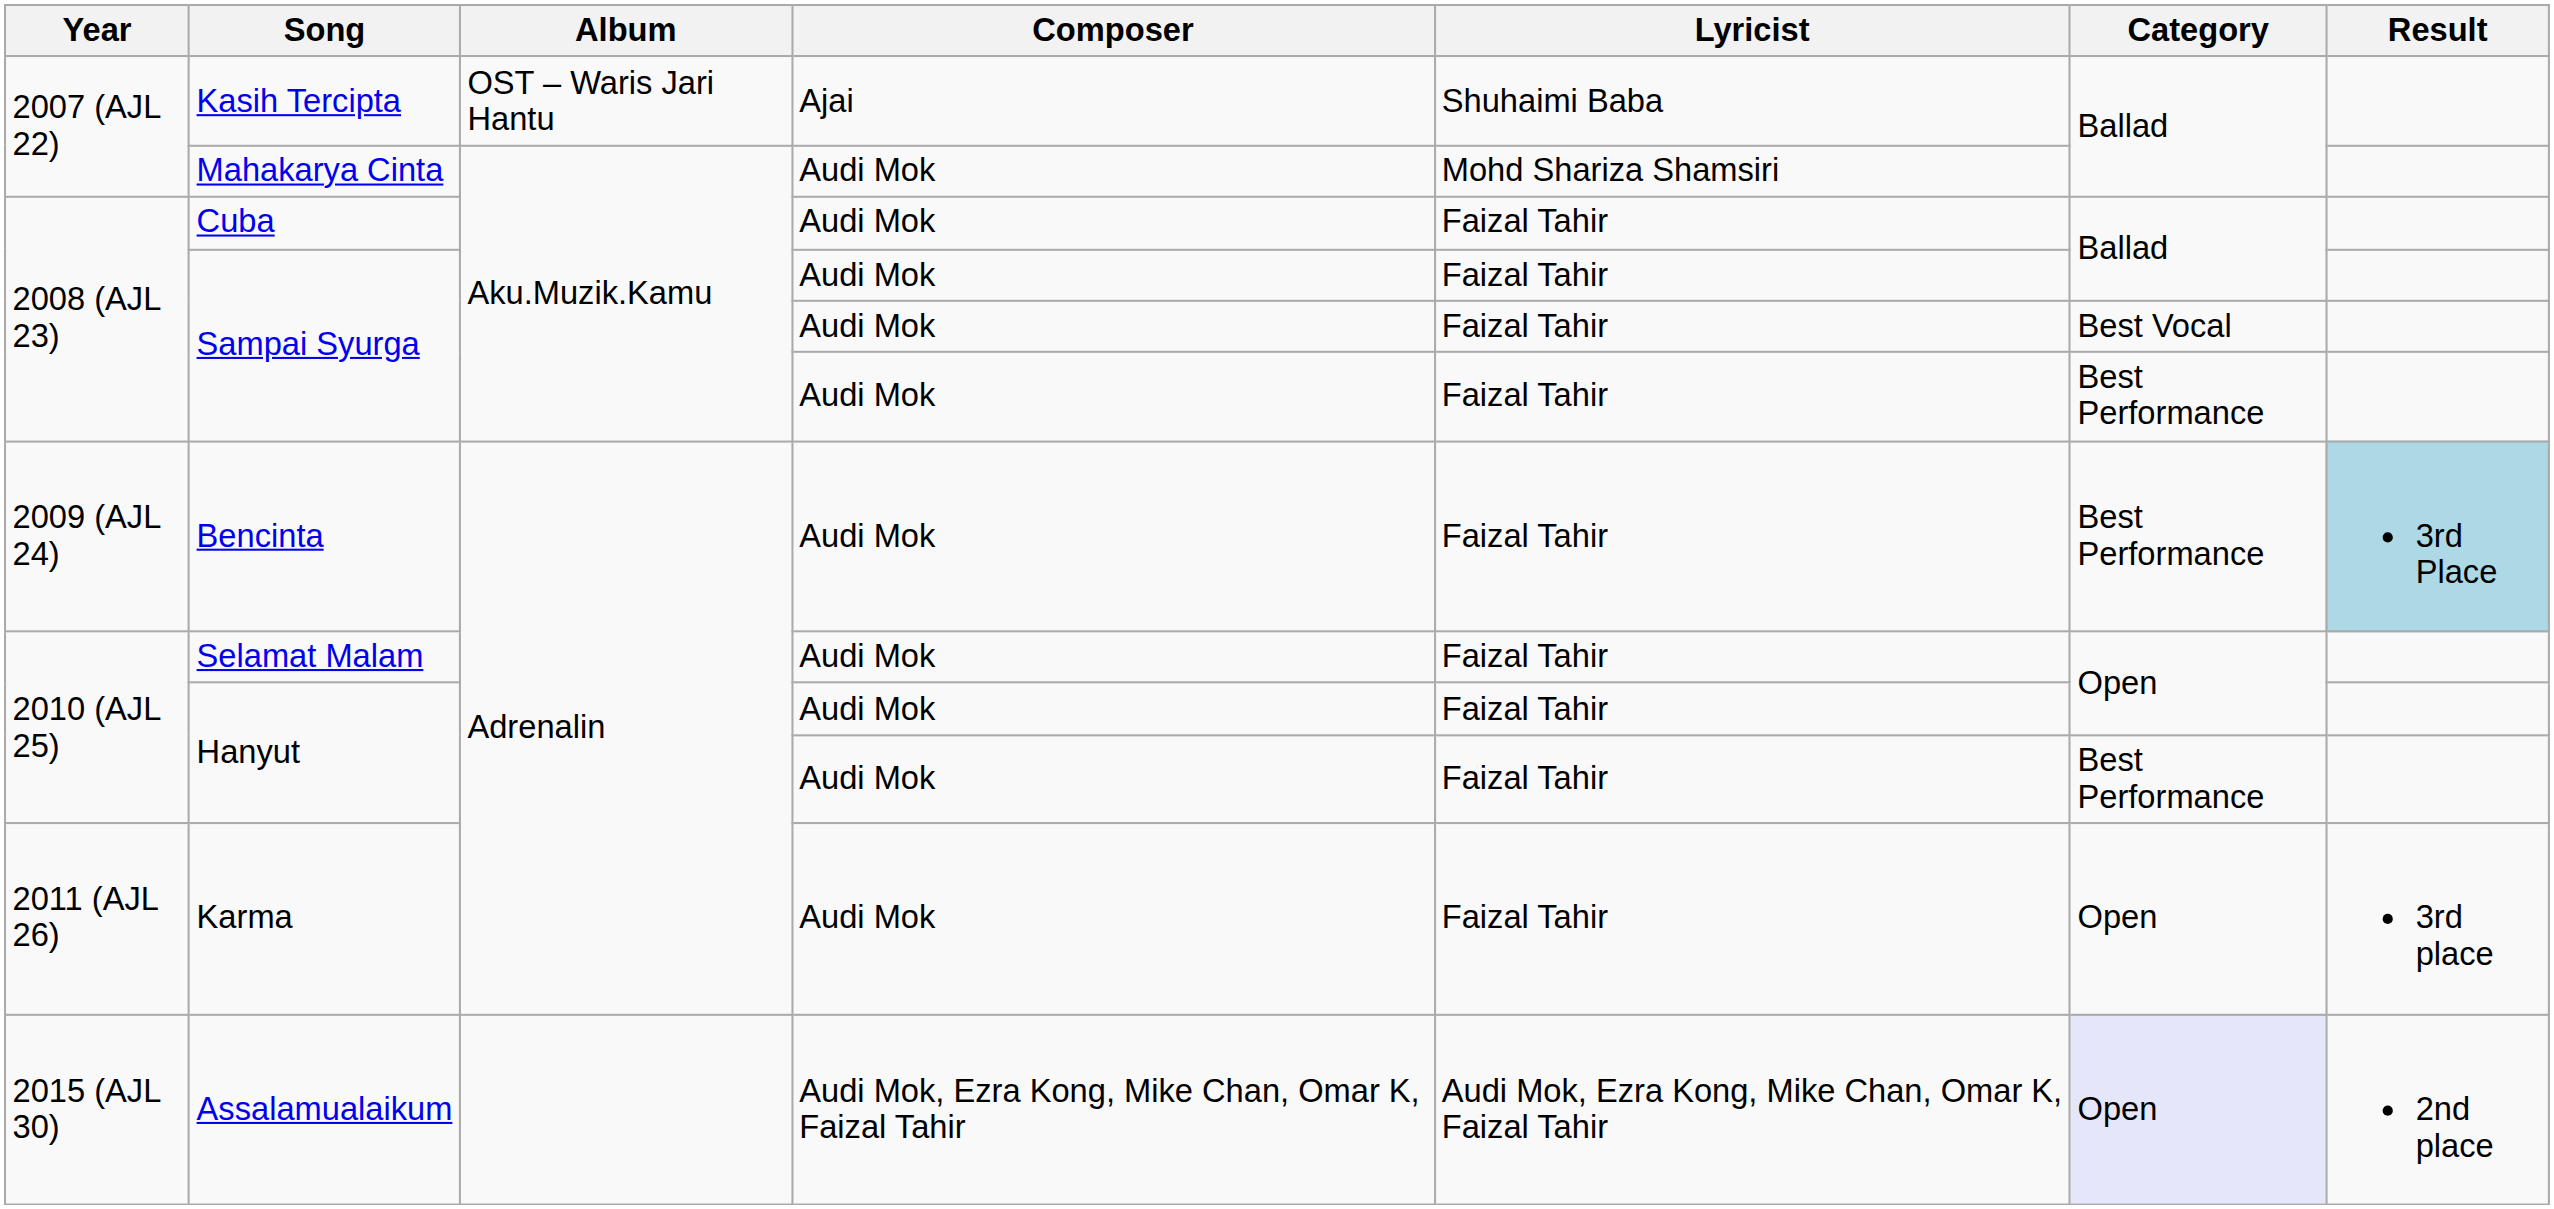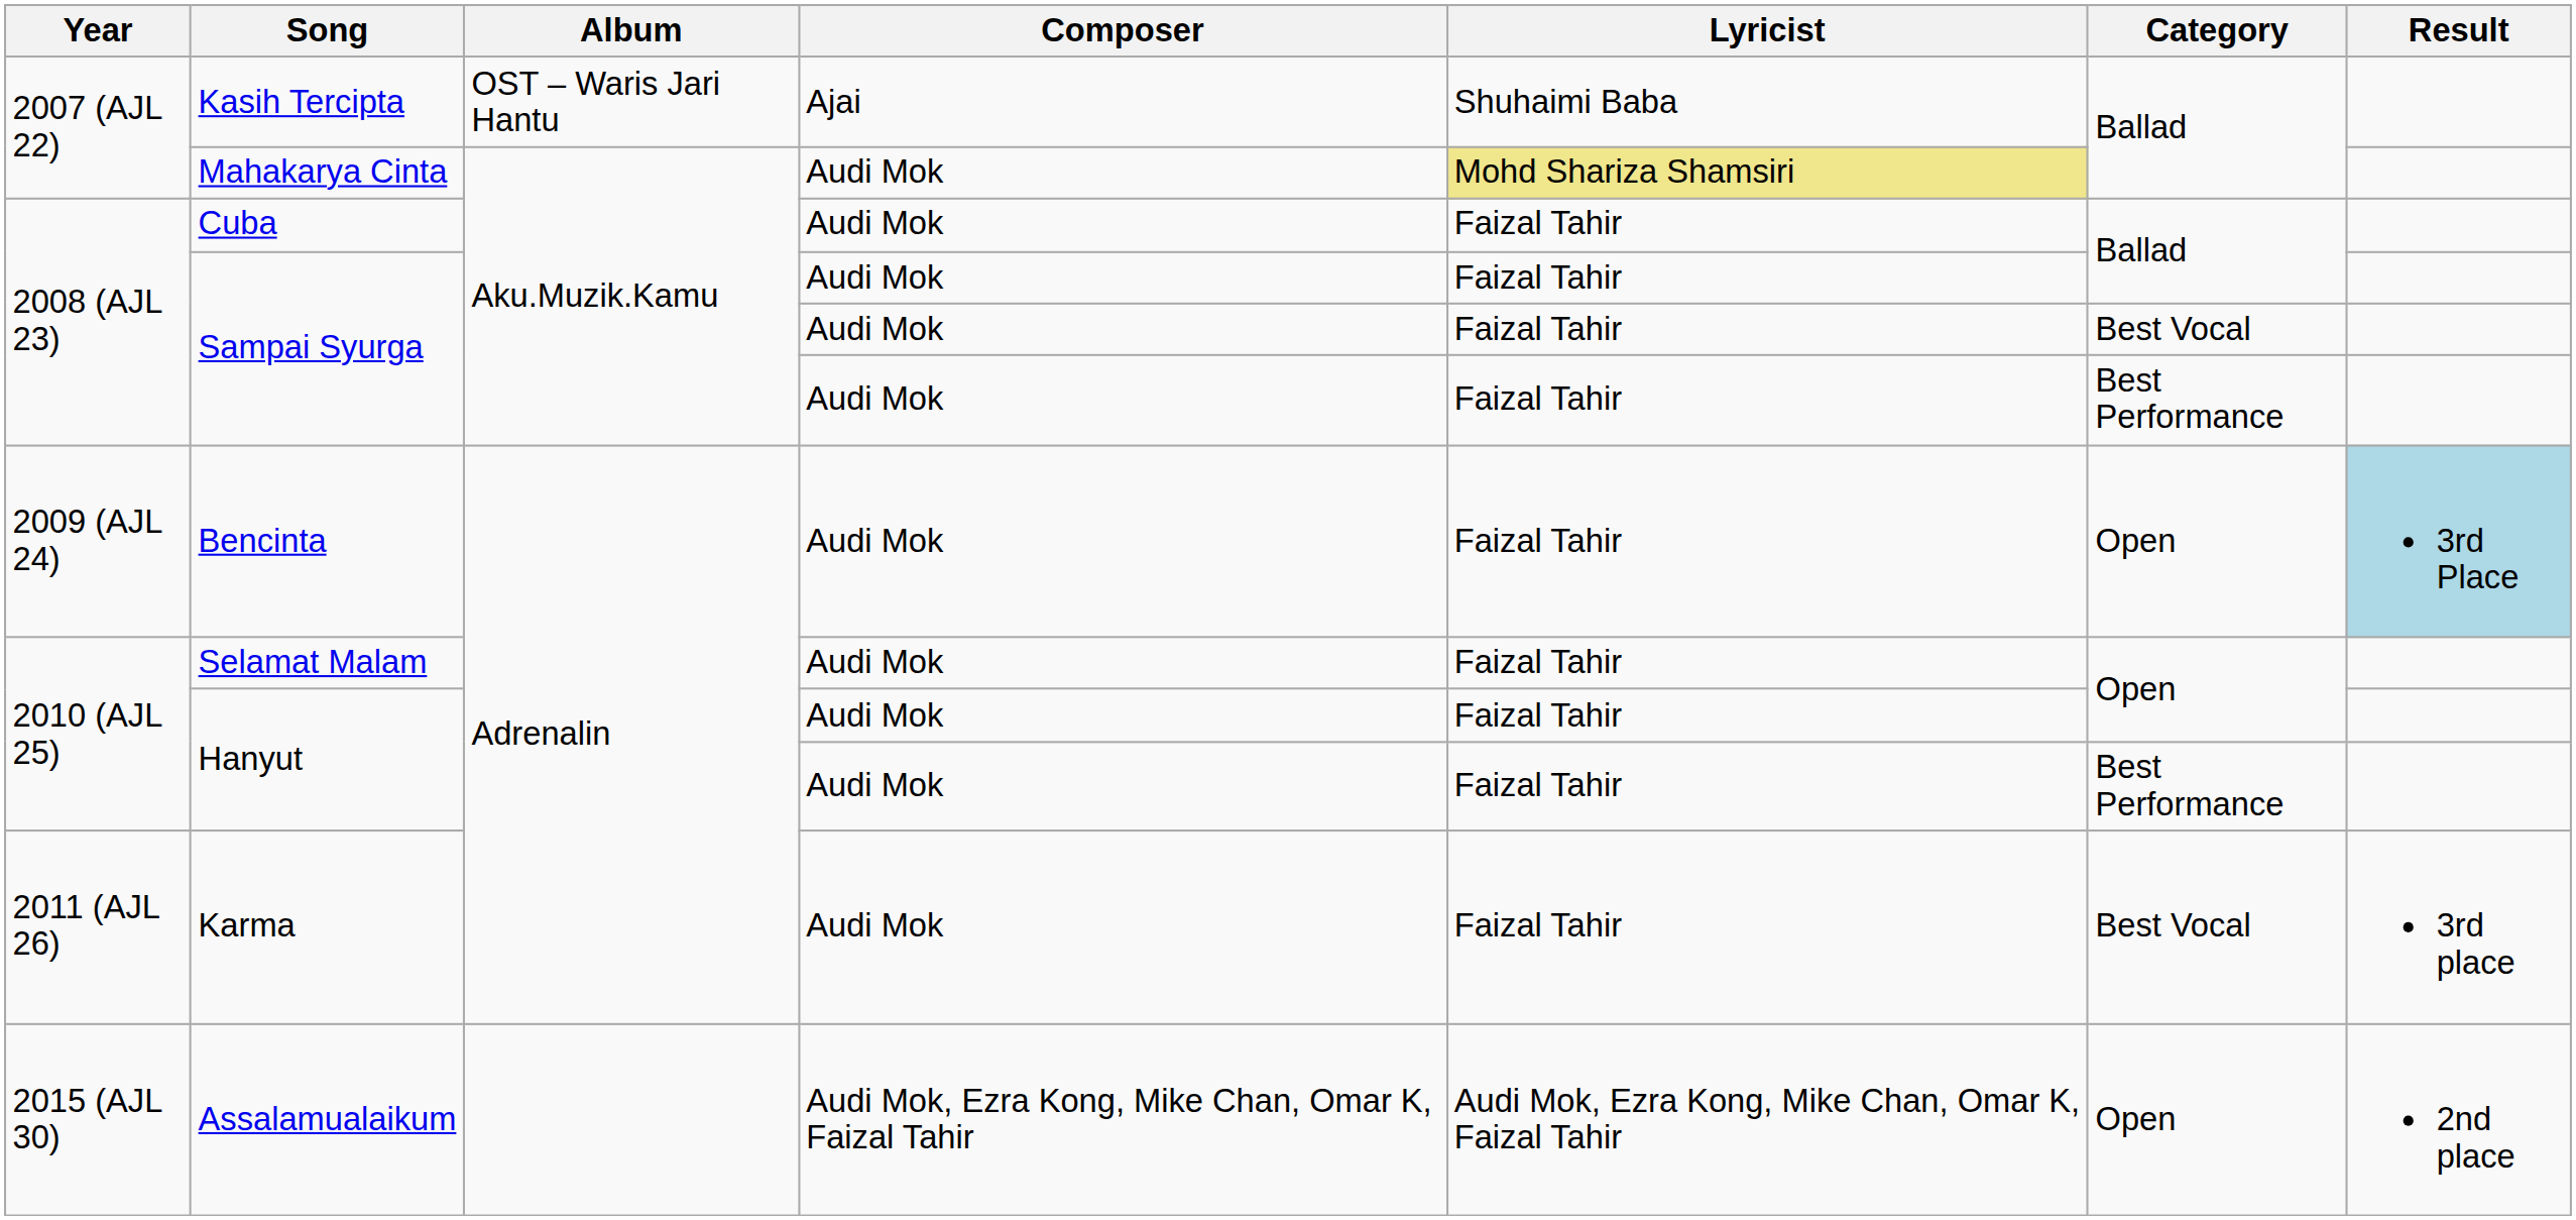 <table class="wikitable">
 <tr align="center">
 <th>Year</th>
 <th>Song</th>
 <th>Album</th>
 <th>Composer</th>
 <th>Lyricist</th>
 <th>Category</th>
 <th>Result</th>
 </tr>
 <tr>
 <td rowspan=2>2007 (AJL 22)</td>
 <td><a href='#'>Kasih Tercipta</a></td>
 <td>OST – Waris Jari Hantu</td>
 <td>Ajai</td>
 <td>Shuhaimi Baba</td>
 <td rowspan=2>Ballad</td>
 <td></td>
 </tr>
 <tr>
 <td><a href='#'>Mahakarya Cinta</a></td>
 <td rowspan=5>Aku.Muzik.Kamu</td>
 <td>Audi Mok</td>
-<td>Mohd Shariza Shamsiri</td>
+<td style="background: khaki;">Mohd Shariza Shamsiri</td>
 <td></td>
 </tr>
 <tr>
 <td rowspan=4>2008 (AJL 23)</td>
 <td><a href='#'>Cuba</a></td>
 <td>Audi Mok</td>
 <td>Faizal Tahir</td>
 <td rowspan=2>Ballad</td>
 <td></td>
 </tr>
 <tr>
 <td rowspan=3><a href='#'>Sampai Syurga</a></td>
 <td>Audi Mok</td>
 <td>Faizal Tahir</td>
 <td></td>
 </tr>
 <tr>
 <td>Audi Mok</td>
 <td>Faizal Tahir</td>
 <td>Best Vocal</td>
 <td></td>
 </tr>
 <tr>
 <td>Audi Mok</td>
 <td>Faizal Tahir</td>
 <td>Best Performance</td>
 <td></td>
 </tr>
 <tr>
 <td>2009 (AJL 24)</td>
 <td><a href='#'>Bencinta</a></td>
 <td rowspan=5>Adrenalin</td>
 <td>Audi Mok</td>
 <td>Faizal Tahir</td>
-<td>Best Performance</td>
+<td>Open</td>
 <td style="background: lightblue;"><br><ul><li>3rd Place</li></ul></td>
 </tr>
 <tr>
 <td rowspan=3>2010 (AJL 25)</td>
 <td><a href='#'>Selamat Malam</a></td>
 <td>Audi Mok</td>
 <td>Faizal Tahir</td>
 <td rowspan=2>Open</td>
 <td></td>
 </tr>
 <tr>
 <td rowspan=2>Hanyut</td>
 <td>Audi Mok</td>
 <td>Faizal Tahir</td>
 <td></td>
 </tr>
 <tr>
 <td>Audi Mok</td>
 <td>Faizal Tahir</td>
 <td>Best Performance</td>
 <td></td>
 </tr>
 <tr>
 <td>2011 (AJL 26)</td>
 <td>Karma</td>
 <td>Audi Mok</td>
 <td>Faizal Tahir</td>
-<td>Open</td>
+<td>Best Vocal</td>
 <td><br><ul><li>3rd place</li></ul></td>
 </tr>
 <tr>
 <td>2015 (AJL 30)</td>
 <td><a href='#'>Assalamualaikum</a></td>
 <td></td>
 <td>Audi Mok, Ezra Kong, Mike Chan, Omar K, Faizal Tahir</td>
 <td>Audi Mok, Ezra Kong, Mike Chan, Omar K, Faizal Tahir</td>
-<td style="background: lavender;">Open</td>
+<td>Open</td>
 <td><br><ul><li>2nd place</li></ul></td>
 </tr>
 </table>
